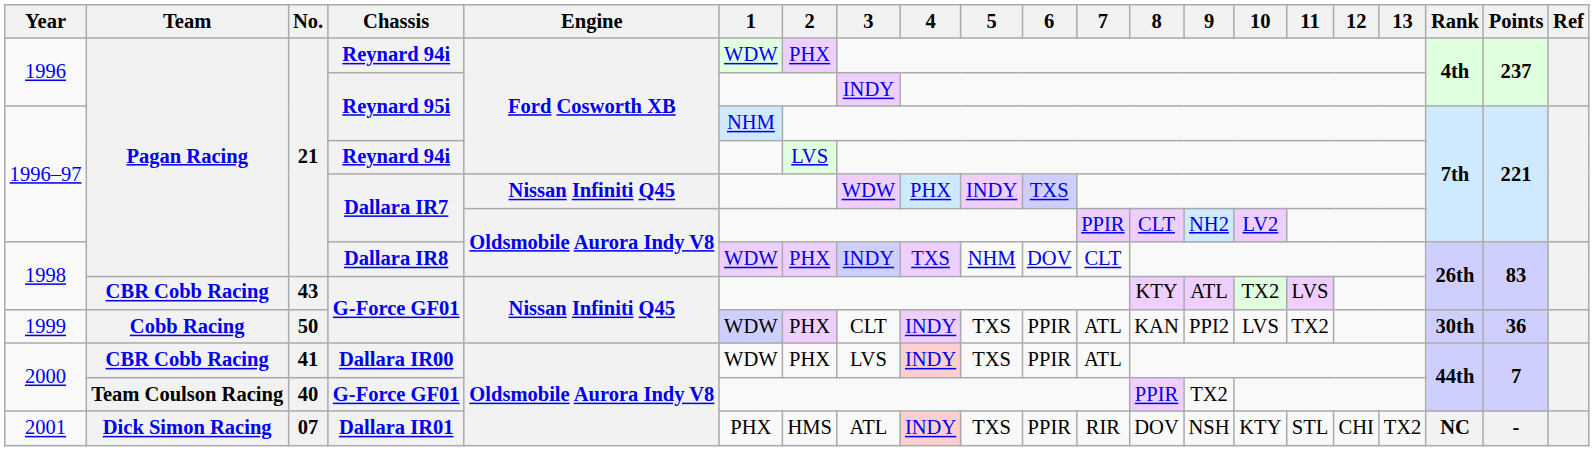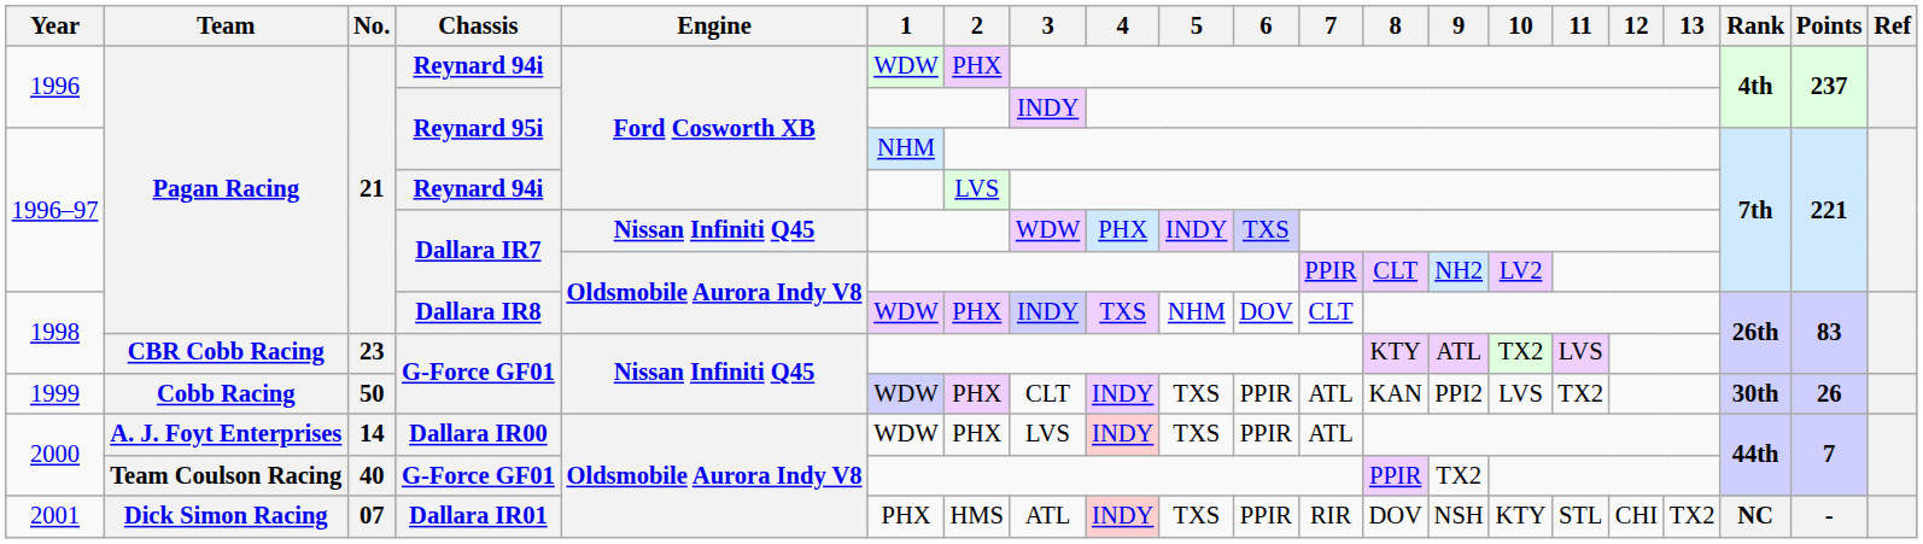 <table class="wikitable" style="text-align:center; font-size:85%">
 <tr>
 <th>Year</th>
 <th>Team</th>
 <th>No.</th>
 <th>Chassis</th>
 <th>Engine</th>
 <th>1</th>
 <th>2</th>
 <th>3</th>
 <th>4</th>
 <th>5</th>
 <th>6</th>
 <th>7</th>
 <th>8</th>
 <th>9</th>
 <th>10</th>
 <th>11</th>
 <th>12</th>
 <th>13</th>
 <th>Rank</th>
 <th>Points</th>
 <th>Ref</th>
 </tr>
 <tr>
 <td rowspan="2"><a href='#'>1996</a></td>
 <th rowspan="7" nowrap><a href='#'>Pagan Racing</a></th>
 <th rowspan=7>21</th>
 <th nowrap><a href='#'>Reynard 94i</a></th>
 <th rowspan="4" nowrap><a href='#'>Ford</a> <a href='#'>Cosworth XB</a></th>
 <td style="background:#DFFFDF;"><a href='#'>WDW</a><br></td>
 <td style="background:#EFCFFF;"><a href='#'>PHX</a><br></td>
 <td colspan=11></td>
 <td rowspan="2" style="background:#DFFFDF;"><strong>4th</strong></td>
 <td rowspan="2" style="background:#DFFFDF;"><strong>237</strong></td>
 <th rowspan=2></th>
 </tr>
 <tr>
 <th rowspan=2 nowrap><a href='#'>Reynard 95i</a></th>
 <td colspan=2></td>
 <td style="background:#EFCFFF;"><a href='#'>INDY</a><br></td>
 <td colspan=10></td>
 </tr>
 <tr>
 <td rowspan="4" nowrap><a href='#'>1996–97</a></td>
 <td style="background:#CFEAFF;"><a href='#'>NHM</a><br></td>
 <td colspan=12></td>
 <td rowspan="4" style="background:#CFEAFF;"><strong>7th</strong></td>
 <td rowspan="4" style="background:#CFEAFF;"><strong>221</strong></td>
 <th rowspan=4></th>
 </tr>
 <tr>
 <th nowrap><a href='#'>Reynard 94i</a></th>
 <td></td>
 <td style="background:#DFFFDF;"><a href='#'>LVS</a><br></td>
 <td colspan=11></td>
 </tr>
 <tr>
 <th rowspan="2" nowrap><a href='#'>Dallara IR7</a></th>
 <th nowrap><a href='#'>Nissan</a> <a href='#'>Infiniti</a> <a href='#'>Q45</a></th>
 <td colspan=2></td>
 <td style="background:#EFCFFF;"><a href='#'>WDW</a><br></td>
 <td style="background:#CFEAFF;"><a href='#'>PHX</a><br></td>
 <td style="background:#EFCFFF;"><a href='#'>INDY</a><br></td>
 <td style="background:#CFCFFF;"><a href='#'>TXS</a><br></td>
 <td colspan=7></td>
 </tr>
 <tr>
 <th rowspan=2 nowrap><a href='#'>Oldsmobile</a> <a href='#'>Aurora Indy V8</a></th>
 <td colspan=6></td>
 <td style="background:#EFCFFF;"><a href='#'>PPIR</a><br></td>
 <td style="background:#EFCFFF;"><a href='#'>CLT</a><br></td>
 <td style="background:#CFEAFF;"><a href='#'>NH2</a><br></td>
 <td style="background:#EFCFFF;"><a href='#'>LV2</a><br></td>
 <td colspan=3></td>
 </tr>
 <tr>
 <td rowspan="2"><a href='#'>1998</a></td>
 <th nowrap><a href='#'>Dallara IR8</a></th>
 <td style="background:#EFCFFF;"><a href='#'>WDW</a><br></td>
 <td style="background:#EFCFFF;"><a href='#'>PHX</a><br></td>
 <td style="background:#CFCFFF;"><a href='#'>INDY</a><br></td>
 <td style="background:#EFCFFF;"><a href='#'>TXS</a><br></td>
 <td><a href='#'>NHM</a></td>
 <td><a href='#'>DOV</a></td>
 <td><a href='#'>CLT</a></td>
 <td colspan=6></td>
 <td rowspan="2" style="background:#CFCFFF;"><strong>26th</strong></td>
 <td rowspan="2" style="background:#CFCFFF;"><strong>83</strong></td>
 <th rowspan=2></th>
 </tr>
 <tr>
 <th nowrap><a href='#'>CBR Cobb Racing</a></th>
-<th>43</th>
+<th>23</th>
 <th rowspan=2 nowrap><a href='#'>G-Force GF01</a></th>
 <th rowspan=2 nowrap><a href='#'>Nissan</a> <a href='#'>Infiniti</a> <a href='#'>Q45</a></th>
 <td colspan=7></td>
 <td style="background:#EFCFFF;">KTY<br></td>
 <td style="background:#EFCFFF;">ATL<br></td>
 <td style="background:#DFFFDF;">TX2<br></td>
 <td style="background:#EFCFFF;">LVS<br></td>
 <td colspan=2></td>
 </tr>
 <tr>
 <td><a href='#'>1999</a></td>
 <th nowrap><a href='#'>Cobb Racing</a></th>
 <th>50</th>
 <td style="background:#CFCFFF;">WDW<br></td>
 <td style="background:#EFCFFF;">PHX<br></td>
 <td>CLT</td>
 <td style="background:#EFCFFF;"><a href='#'>INDY</a><br></td>
 <td>TXS<br></td>
 <td>PPIR</td>
 <td>ATL</td>
 <td>KAN</td>
 <td>PPI2</td>
 <td>LVS</td>
 <td>TX2</td>
 <td colspan=2></td>
 <td style="background:#CFCFFF;"><strong>30th</strong></td>
-<td style="background:#CFCFFF;"><strong>36</strong></td>
+<td style="background:#CFCFFF;"><strong>26</strong></td>
 <th></th>
 </tr>
 <tr>
 <td rowspan="2"><a href='#'>2000</a></td>
-<th nowrap><a href='#'>CBR Cobb Racing</a></th>
-<th>41</th>
+<th nowrap><a href='#'>A. J. Foyt Enterprises</a></th>
+<th>14</th>
 <th nowrap><a href='#'>Dallara IR00</a></th>
 <th rowspan="4"><a href='#'>Oldsmobile</a> <a href='#'>Aurora Indy V8</a></th>
 <td>WDW</td>
 <td>PHX</td>
 <td>LVS</td>
 <td style="background:#FFCFCF;"><a href='#'>INDY</a><br></td>
 <td>TXS</td>
 <td>PPIR</td>
 <td>ATL</td>
 <td colspan=6></td>
 <td rowspan="2" style="background:#CFCFFF;"><strong>44th</strong></td>
 <td rowspan="2" style="background:#CFCFFF;"><strong>7</strong></td>
 <th rowspan=2></th>
 </tr>
 <tr>
 <th nowrap>Team Coulson Racing</th>
 <th>40</th>
 <th nowrap><a href='#'>G-Force GF01</a></th>
 <td colspan=7></td>
 <td style="background:#EFCFFF;"><a href='#'>PPIR</a><br></td>
 <td>TX2</td>
 <td colspan=4></td>
 </tr>
 <tr>
 <td><a href='#'>2001</a></td>
 <th nowrap><a href='#'>Dick Simon Racing</a></th>
 <th>07</th>
 <th nowrap><a href='#'>Dallara IR01</a></th>
 <td>PHX</td>
 <td>HMS</td>
 <td>ATL</td>
 <td style="background:#FFCFCF;"><a href='#'>INDY</a><br></td>
 <td>TXS</td>
 <td>PPIR</td>
 <td>RIR</td>
 <td>DOV</td>
 <td>NSH</td>
 <td>KTY</td>
 <td>STL</td>
 <td>CHI</td>
 <td>TX2</td>
 <th>NC</th>
 <th>-</th>
 <th></th>
 </tr>
 </table>
